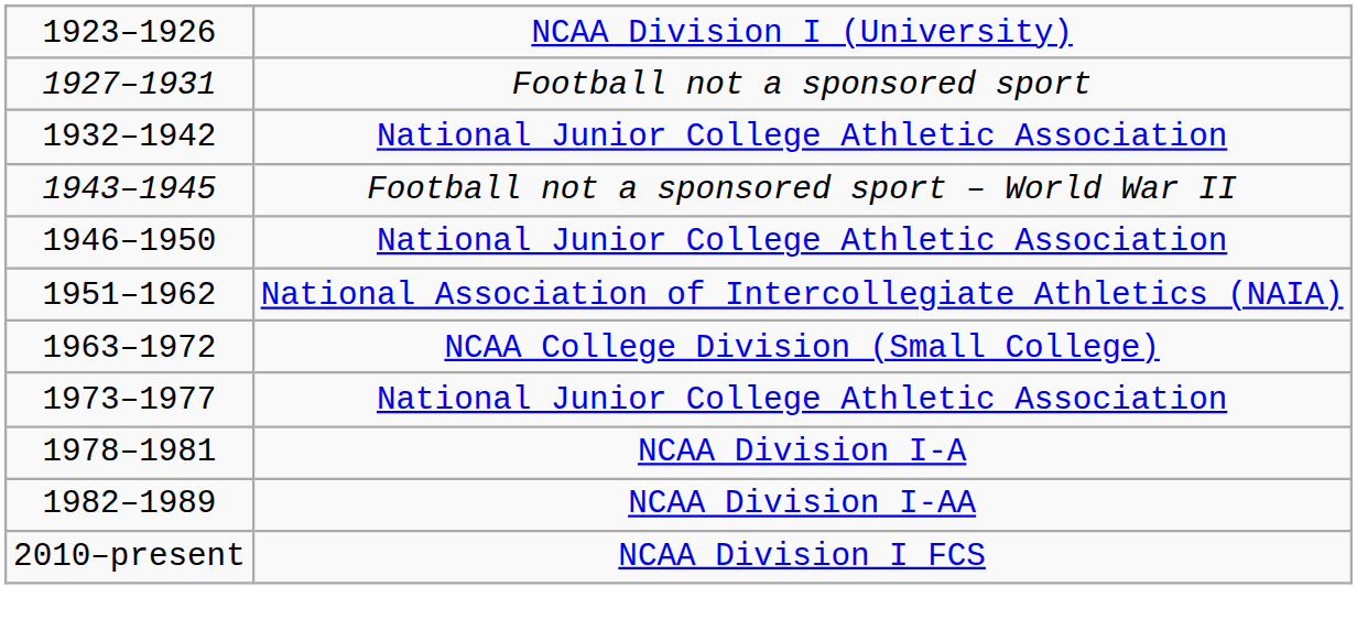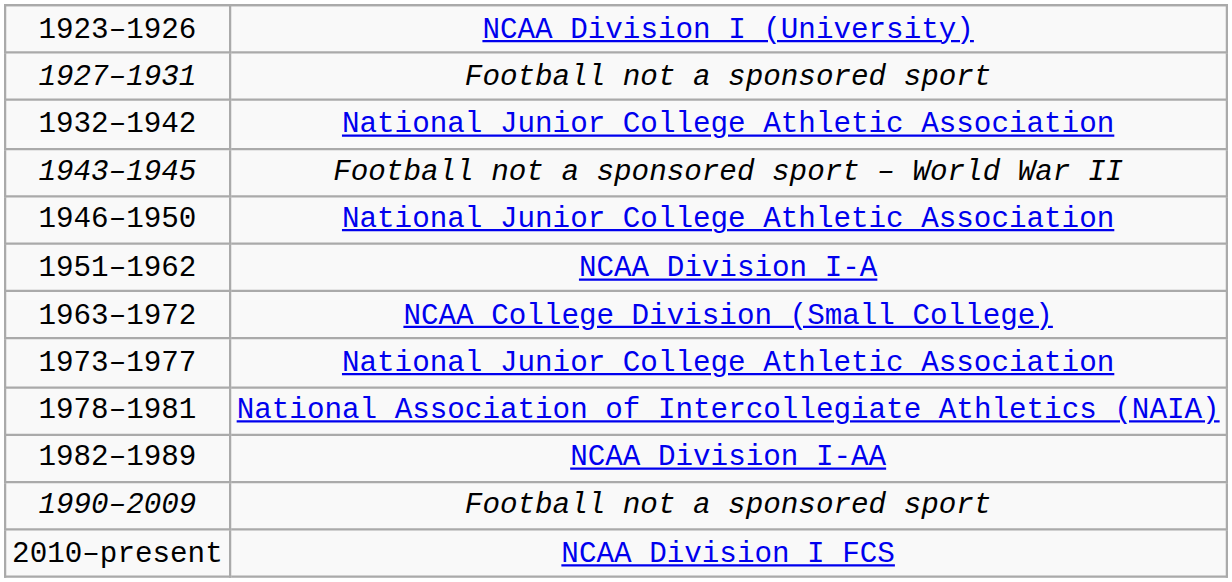 <table class="wikitable" style="text-align:center">
 <tr>
 </tr>
 <tr>
 <td>1923–1926</td>
 <td><a href='#'>NCAA Division I (University)</a></td>
 </tr>
 <tr align="center">
 <td><em>1927–1931</em></td>
 <td><em>Football not a sponsored sport</em></td>
 </tr>
 <tr align="center">
 <td>1932–1942</td>
 <td><a href='#'>National Junior College Athletic Association</a></td>
 </tr>
 <tr align="center">
 <td><em>1943–1945</em></td>
 <td><em>Football not a sponsored sport – World War II</em></td>
 </tr>
 <tr align="center">
 <td>1946–1950</td>
 <td><a href='#'>National Junior College Athletic Association</a></td>
 </tr>
 <tr align="center">
 <td>1951–1962</td>
-<td><a href='#'>National Association of Intercollegiate Athletics (NAIA)</a></td>
+<td><a href='#'>NCAA Division I-A</a></td>
 </tr>
 <tr align="center">
 <td>1963–1972</td>
 <td><a href='#'>NCAA College Division (Small College)</a></td>
 </tr>
 <tr align="center">
 <td>1973–1977</td>
 <td><a href='#'>National Junior College Athletic Association</a></td>
 </tr>
 <tr align="center">
 <td>1978–1981</td>
-<td><a href='#'>NCAA Division I-A</a></td>
+<td><a href='#'>National Association of Intercollegiate Athletics (NAIA)</a></td>
 </tr>
 <tr align="center">
 <td>1982–1989</td>
 <td><a href='#'>NCAA Division I-AA</a></td>
 </tr>
 <tr align="center">
+<td><em>1990–2009</em></td>
+<td><em>Football not a sponsored sport</em></td>
+</tr>
+<tr align="center">
 <td>2010–present</td>
 <td><a href='#'>NCAA Division I FCS</a></td>
 </tr>
 </table>
